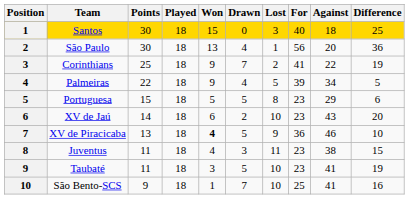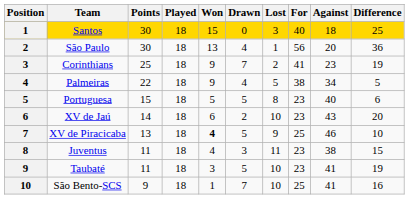 <table class="wikitable" style="text-align:center">
 <tr>
 <th>Position</th>
 <th>Team</th>
 <th>Points</th>
 <th>Played</th>
 <th>Won</th>
 <th>Drawn</th>
 <th>Lost</th>
 <th>For</th>
 <th>Against</th>
 <th>Difference</th>
 </tr>
 <tr style="background: gold;">
 <th>1</th>
 <td><a href='#'>Santos</a></td>
 <td>30</td>
 <td>18</td>
 <td>15</td>
 <td>0</td>
 <td>3</td>
 <td>40</td>
 <td>18</td>
 <td>25</td>
 </tr>
 <tr>
 <th>2</th>
 <td><a href='#'>São Paulo</a></td>
 <td>30</td>
 <td>18</td>
 <td>13</td>
 <td>4</td>
 <td>1</td>
 <td>56</td>
 <td>20</td>
 <td>36</td>
 </tr>
 <tr>
 <th>3</th>
 <td><a href='#'>Corinthians</a></td>
 <td>25</td>
 <td>18</td>
 <td>9</td>
 <td>7</td>
 <td>2</td>
 <td>41</td>
-<td>22</td>
+<td>23</td>
 <td>19</td>
 </tr>
 <tr>
 <th>4</th>
 <td><a href='#'>Palmeiras</a></td>
 <td>22</td>
 <td>18</td>
 <td>9</td>
 <td>4</td>
 <td>5</td>
-<td>39</td>
+<td>38</td>
 <td>34</td>
 <td>5</td>
 </tr>
 <tr>
 <th>5</th>
 <td><a href='#'>Portuguesa</a></td>
 <td>15</td>
 <td>18</td>
 <td>5</td>
 <td>5</td>
 <td>8</td>
 <td>23</td>
-<td>29</td>
+<td>40</td>
 <td>6</td>
 </tr>
 <tr>
 <th>6</th>
 <td><a href='#'>XV de Jaú</a></td>
 <td>14</td>
 <td>18</td>
 <td>6</td>
 <td>2</td>
 <td>10</td>
 <td>23</td>
 <td>43</td>
 <td>20</td>
 </tr>
 <tr>
 <th>7</th>
 <td><a href='#'>XV de Piracicaba</a></td>
 <td>13</td>
 <td>18</td>
 <td><strong>4</strong></td>
 <td>5</td>
 <td>9</td>
-<td>36</td>
+<td>25</td>
 <td>46</td>
 <td>10</td>
 </tr>
 <tr>
 <th>8</th>
 <td><a href='#'>Juventus</a></td>
 <td>11</td>
 <td>18</td>
 <td>4</td>
 <td>3</td>
 <td>11</td>
 <td>23</td>
 <td>38</td>
 <td>15</td>
 </tr>
 <tr>
 <th>9</th>
 <td><a href='#'>Taubaté</a></td>
 <td>11</td>
 <td>18</td>
 <td>3</td>
 <td>5</td>
 <td>10</td>
 <td>23</td>
 <td>41</td>
 <td>19</td>
 </tr>
 <tr>
 <th>10</th>
 <td>São Bento-<a href='#'>SCS</a></td>
 <td>9</td>
 <td>18</td>
 <td>1</td>
 <td>7</td>
 <td>10</td>
 <td>25</td>
 <td>41</td>
 <td>16</td>
 </tr>
 </table>
